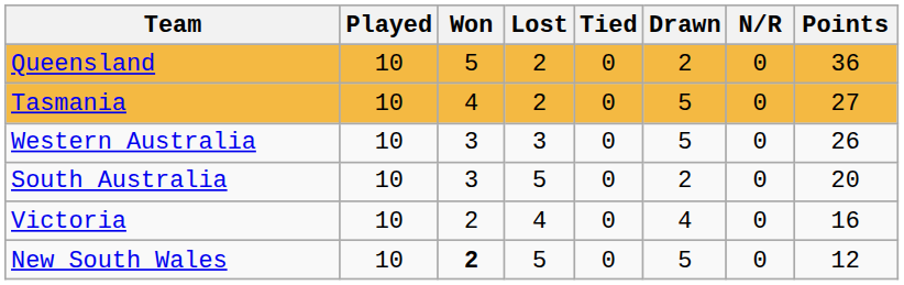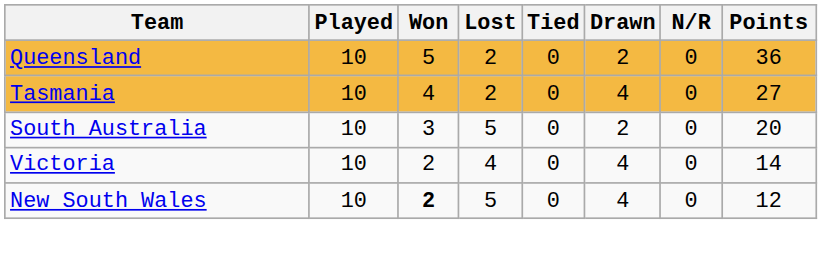 <table class="wikitable" style="text-align:center;">
 <tr>
 <th width=175>Team</th>
 <th style="width:30px;" abbr="Played">Played</th>
 <th style="width:30px;" abbr="Won">Won</th>
 <th style="width:30px;" abbr="Lost">Lost</th>
 <th style="width:30px;" abbr="Tied">Tied</th>
 <th style="width:30px;" abbr="Drawn">Drawn</th>
 <th style="width:30px;" abbr="NR">N/R</th>
 <th style="width:50px;" abbr="Points">Points</th>
 </tr>
 <tr style="background:#f4b942;">
 <td style="text-align:left;"><a href='#'>Queensland</a></td>
 <td>10</td>
 <td>5</td>
 <td>2</td>
 <td>0</td>
 <td>2</td>
 <td>0</td>
 <td>36</td>
 </tr>
 <tr style="background:#f4b942;">
 <td style="text-align:left;"><a href='#'>Tasmania</a></td>
 <td>10</td>
 <td>4</td>
 <td>2</td>
 <td>0</td>
-<td>5</td>
+<td>4</td>
 <td>0</td>
 <td>27</td>
-</tr>
-<tr>
-<td style="text-align:left;"><a href='#'>Western Australia</a></td>
-<td>10</td>
-<td>3</td>
-<td>3</td>
-<td>0</td>
-<td>5</td>
-<td>0</td>
-<td>26</td>
 </tr>
 <tr>
 <td style="text-align:left;"><a href='#'>South Australia</a></td>
 <td>10</td>
 <td>3</td>
 <td>5</td>
 <td>0</td>
 <td>2</td>
 <td>0</td>
 <td>20</td>
 </tr>
 <tr>
 <td style="text-align:left;"><a href='#'>Victoria</a></td>
 <td>10</td>
 <td>2</td>
 <td>4</td>
 <td>0</td>
 <td>4</td>
 <td>0</td>
-<td>16</td>
+<td>14</td>
 </tr>
 <tr>
 <td style="text-align:left;"><a href='#'>New South Wales</a></td>
 <td>10</td>
 <td><strong>2</strong></td>
 <td>5</td>
 <td>0</td>
-<td>5</td>
+<td>4</td>
 <td>0</td>
 <td>12</td>
 </tr>
 </table>
